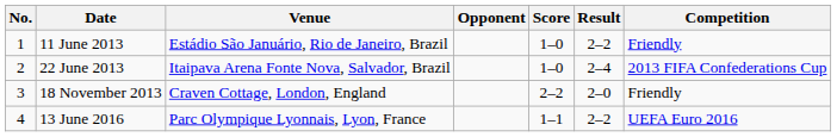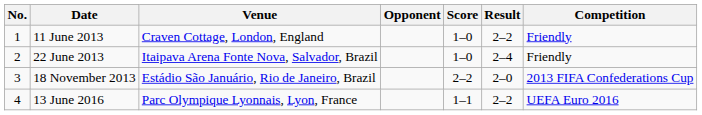 <table class="wikitable sortable">
 <tr>
 <th scope="col">No.</th>
 <th scope="col" data-sort-type="date">Date</th>
 <th scope="col">Venue</th>
 <th scope="col">Opponent</th>
 <th scope="col">Score</th>
 <th scope="col">Result</th>
 <th scope="col">Competition</th>
 </tr>
 <tr>
 <td align="center">1</td>
 <td>11 June 2013</td>
-<td><a href='#'>Estádio São Januário</a>, <a href='#'>Rio de Janeiro</a>, Brazil</td>
+<td><a href='#'>Craven Cottage</a>, <a href='#'>London</a>, England</td>
 <td></td>
 <td align="center">1–0</td>
 <td align="center">2–2</td>
 <td><a href='#'>Friendly</a></td>
 </tr>
 <tr>
 <td align="center">2</td>
 <td>22 June 2013</td>
 <td><a href='#'>Itaipava Arena Fonte Nova</a>, <a href='#'>Salvador</a>, Brazil</td>
 <td></td>
 <td align="center">1–0</td>
 <td align="center">2–4</td>
-<td><a href='#'>2013 FIFA Confederations Cup</a></td>
+<td>Friendly</td>
 </tr>
 <tr>
 <td align="center">3</td>
 <td>18 November 2013</td>
-<td><a href='#'>Craven Cottage</a>, <a href='#'>London</a>, England</td>
+<td><a href='#'>Estádio São Januário</a>, <a href='#'>Rio de Janeiro</a>, Brazil</td>
 <td></td>
 <td align="center">2–2</td>
 <td align="center">2–0</td>
-<td>Friendly</td>
+<td><a href='#'>2013 FIFA Confederations Cup</a></td>
 </tr>
 <tr>
 <td align="center">4</td>
 <td>13 June 2016</td>
 <td><a href='#'>Parc Olympique Lyonnais</a>, <a href='#'>Lyon</a>, France</td>
 <td></td>
 <td align="center">1–1</td>
 <td align="center">2–2</td>
 <td><a href='#'>UEFA Euro 2016</a></td>
 </tr>
 </table>
